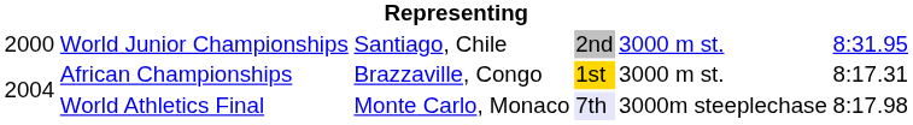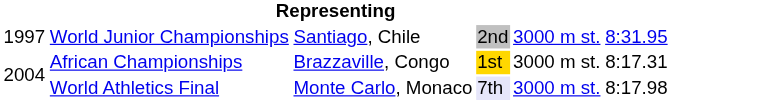 <table>
 <tr>
 <th colspan="6">Representing </th>
 </tr>
 <tr>
-<td>2000</td>
+<td>1997</td>
 <td><a href='#'>World Junior Championships</a></td>
 <td><a href='#'>Santiago</a>, Chile</td>
 <td bgcolor=silver>2nd</td>
 <td><a href='#'>3000 m st.</a></td>
 <td><a href='#'>8:31.95</a></td>
 </tr>
 <tr>
 <td rowspan=2>2004</td>
 <td><a href='#'>African Championships</a></td>
 <td><a href='#'>Brazzaville</a>, Congo</td>
 <td bgcolor="gold">1st</td>
 <td>3000 m st.</td>
 <td>8:17.31</td>
 </tr>
 <tr>
 <td><a href='#'>World Athletics Final</a></td>
 <td><a href='#'>Monte Carlo</a>, Monaco</td>
 <td style="background: lavender;">7th</td>
-<td>3000m steeplechase</td>
+<td><a href='#'>3000 m st.</a></td>
 <td>8:17.98</td>
 </tr>
 </table>
